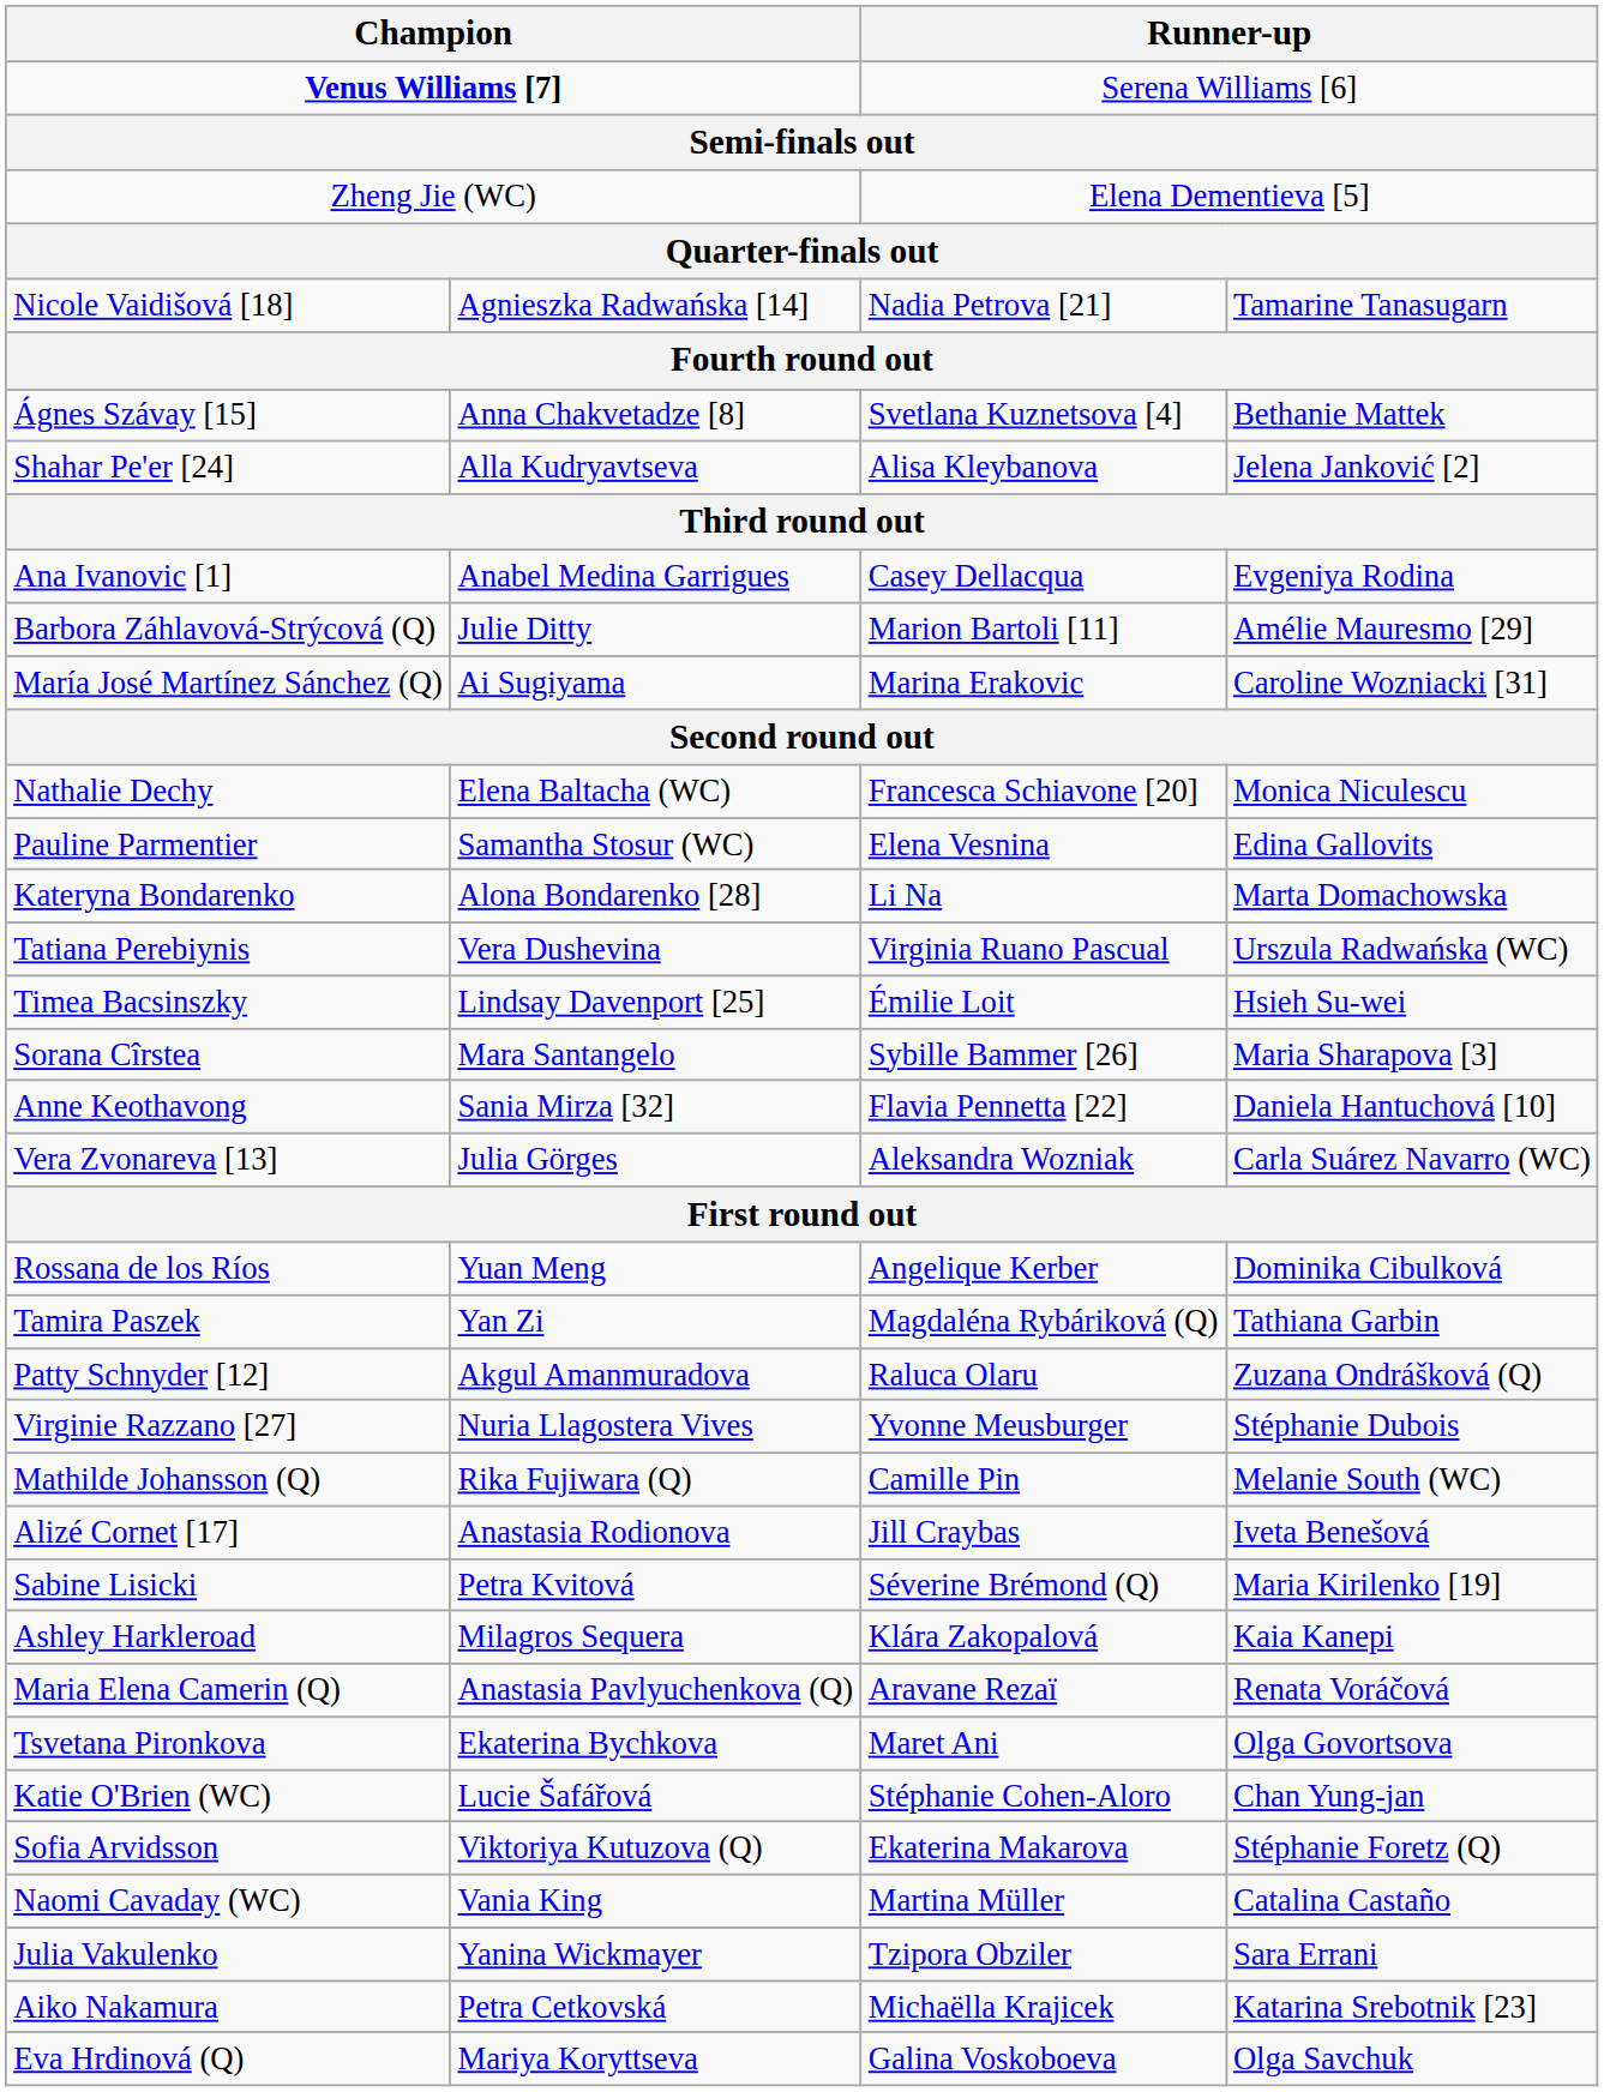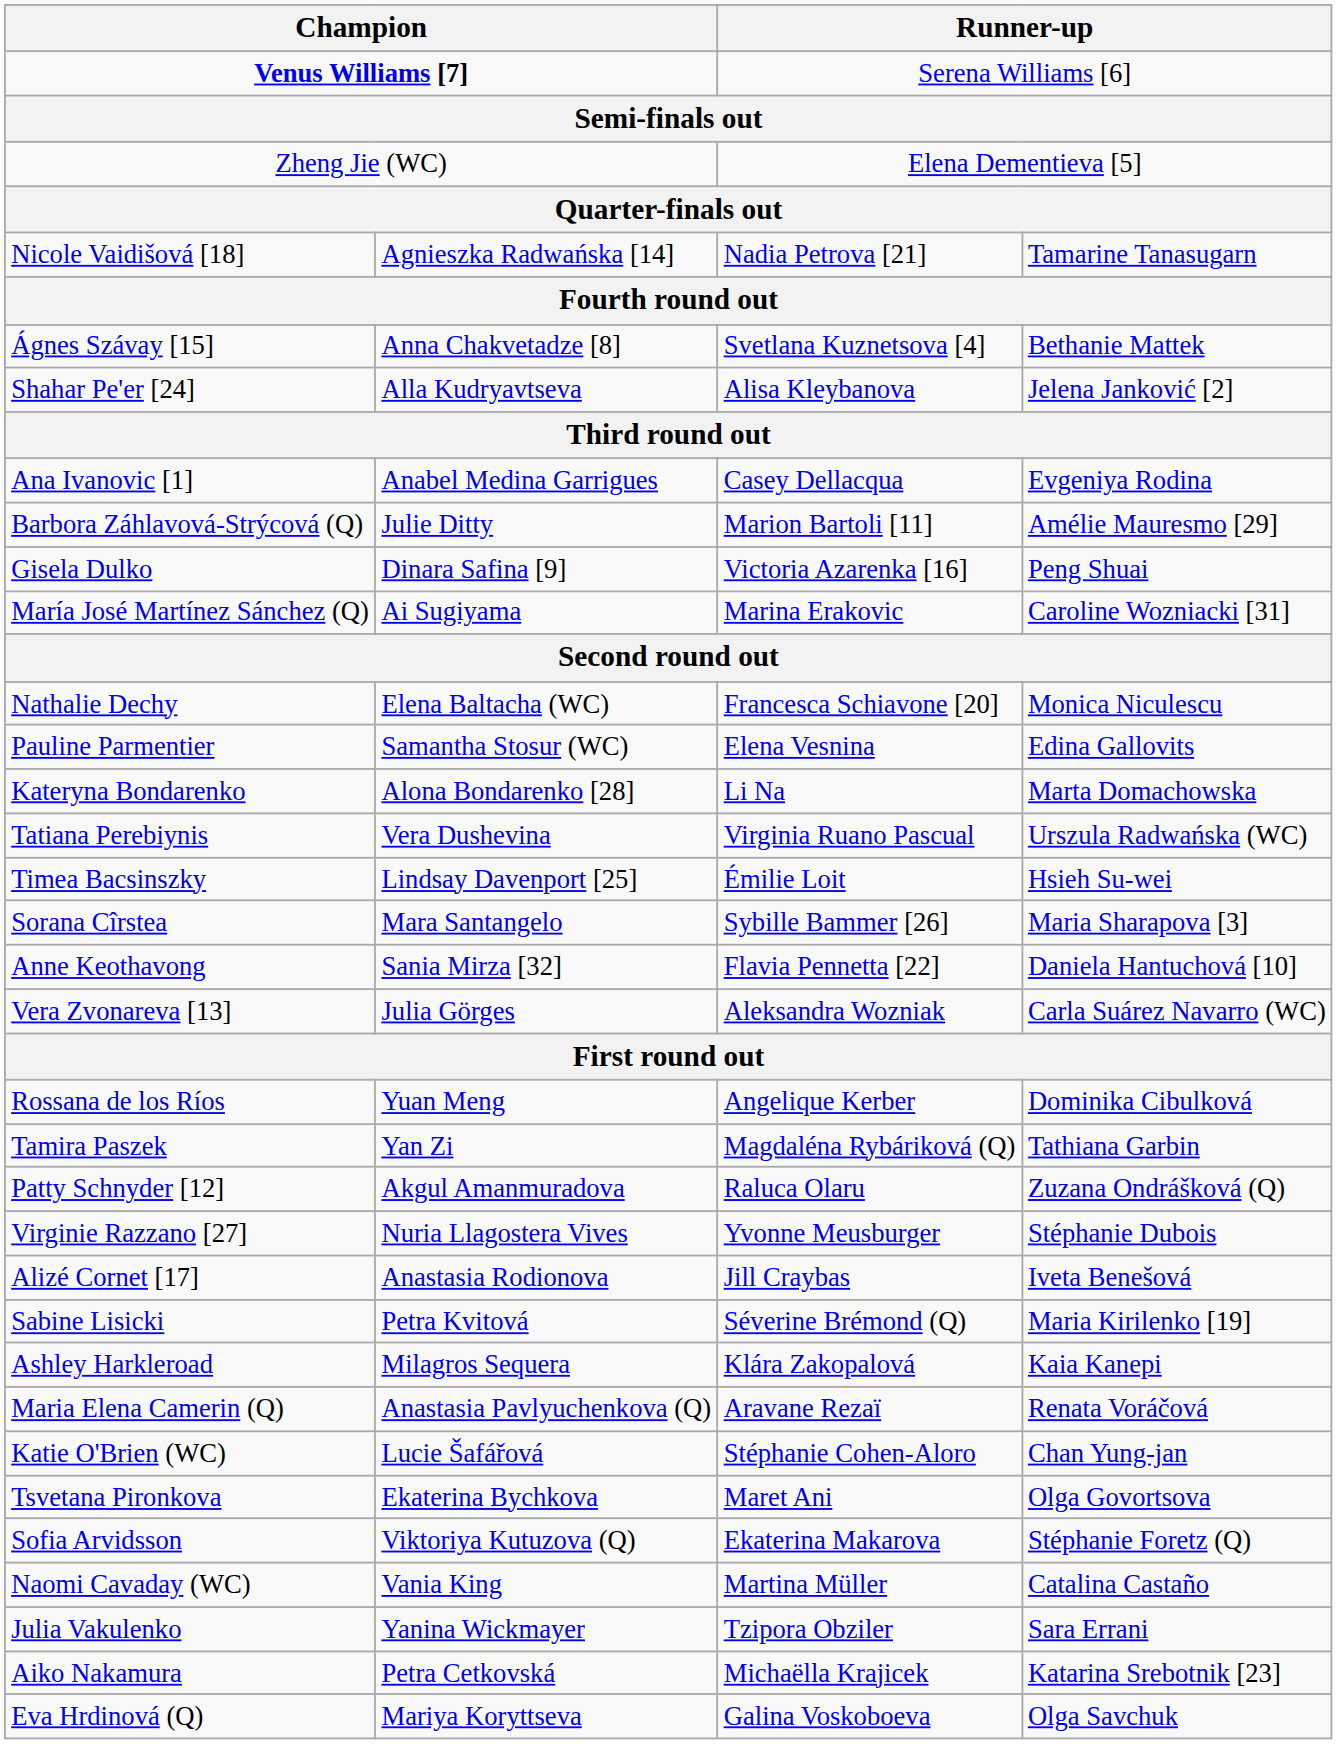 <table class="wikitable collapsible collapsed" style=font-size:90%>
 <tr style=font-size:110%>
 <th colspan=2><strong>Champion</strong></th>
 <th colspan=2>Runner-up</th>
 </tr>
 <tr align=center>
 <td colspan="2"> <strong><a href='#'>Venus Williams</a> [7]</strong></td>
 <td colspan="2"> <a href='#'>Serena Williams</a> [6]</td>
 </tr>
 <tr style=font-size:110%>
 <th colspan=4>Semi-finals out</th>
 </tr>
 <tr align=center>
 <td colspan="2"> <a href='#'>Zheng Jie</a> (WC)</td>
 <td colspan="2"> <a href='#'>Elena Dementieva</a> [5]</td>
 </tr>
 <tr style=font-size:110%>
 <th colspan=4>Quarter-finals out</th>
 </tr>
 <tr>
 <td> <a href='#'>Nicole Vaidišová</a> [18]</td>
 <td> <a href='#'>Agnieszka Radwańska</a> [14]</td>
 <td> <a href='#'>Nadia Petrova</a> [21]</td>
 <td> <a href='#'>Tamarine Tanasugarn</a></td>
 </tr>
 <tr style=font-size:110%>
 <th colspan=4>Fourth round out</th>
 </tr>
 <tr>
 <td> <a href='#'>Ágnes Szávay</a> [15]</td>
 <td> <a href='#'>Anna Chakvetadze</a> [8]</td>
 <td> <a href='#'>Svetlana Kuznetsova</a> [4]</td>
 <td> <a href='#'>Bethanie Mattek</a></td>
 </tr>
 <tr>
 <td> <a href='#'>Shahar Pe'er</a> [24]</td>
 <td> <a href='#'>Alla Kudryavtseva</a></td>
 <td> <a href='#'>Alisa Kleybanova</a></td>
 <td> <a href='#'>Jelena Janković</a> [2]</td>
 </tr>
 <tr style=font-size:110%>
 <th colspan=4>Third round out</th>
 </tr>
 <tr>
 <td> <a href='#'>Ana Ivanovic</a> [1]</td>
 <td> <a href='#'>Anabel Medina Garrigues</a></td>
 <td> <a href='#'>Casey Dellacqua</a></td>
 <td> <a href='#'>Evgeniya Rodina</a></td>
 </tr>
 <tr>
 <td> <a href='#'>Barbora Záhlavová-Strýcová</a> (Q)</td>
 <td> <a href='#'>Julie Ditty</a></td>
 <td> <a href='#'>Marion Bartoli</a> [11]</td>
 <td> <a href='#'>Amélie Mauresmo</a> [29]</td>
+</tr>
+<tr>
+<td> <a href='#'>Gisela Dulko</a></td>
+<td> <a href='#'>Dinara Safina</a> [9]</td>
+<td> <a href='#'>Victoria Azarenka</a> [16]</td>
+<td> <a href='#'>Peng Shuai</a></td>
 </tr>
 <tr>
 <td> <a href='#'>María José Martínez Sánchez</a> (Q)</td>
 <td> <a href='#'>Ai Sugiyama</a></td>
 <td> <a href='#'>Marina Erakovic</a></td>
 <td> <a href='#'>Caroline Wozniacki</a> [31]</td>
 </tr>
 <tr style=font-size:110%>
 <th colspan=4>Second round out</th>
 </tr>
 <tr>
 <td> <a href='#'>Nathalie Dechy</a></td>
 <td> <a href='#'>Elena Baltacha</a> (WC)</td>
 <td> <a href='#'>Francesca Schiavone</a> [20]</td>
 <td> <a href='#'>Monica Niculescu</a></td>
 </tr>
 <tr>
 <td> <a href='#'>Pauline Parmentier</a></td>
 <td> <a href='#'>Samantha Stosur</a> (WC)</td>
 <td> <a href='#'>Elena Vesnina</a></td>
 <td> <a href='#'>Edina Gallovits</a></td>
 </tr>
 <tr>
 <td> <a href='#'>Kateryna Bondarenko</a></td>
 <td> <a href='#'>Alona Bondarenko</a> [28]</td>
 <td> <a href='#'>Li Na</a></td>
 <td> <a href='#'>Marta Domachowska</a></td>
 </tr>
 <tr>
 <td> <a href='#'>Tatiana Perebiynis</a></td>
 <td> <a href='#'>Vera Dushevina</a></td>
 <td> <a href='#'>Virginia Ruano Pascual</a></td>
 <td> <a href='#'>Urszula Radwańska</a> (WC)</td>
 </tr>
 <tr>
 <td> <a href='#'>Timea Bacsinszky</a></td>
 <td> <a href='#'>Lindsay Davenport</a> [25]</td>
 <td> <a href='#'>Émilie Loit</a></td>
 <td> <a href='#'>Hsieh Su-wei</a></td>
 </tr>
 <tr>
 <td> <a href='#'>Sorana Cîrstea</a></td>
 <td> <a href='#'>Mara Santangelo</a></td>
 <td> <a href='#'>Sybille Bammer</a> [26]</td>
 <td> <a href='#'>Maria Sharapova</a> [3]</td>
 </tr>
 <tr>
 <td> <a href='#'>Anne Keothavong</a></td>
 <td> <a href='#'>Sania Mirza</a> [32]</td>
 <td> <a href='#'>Flavia Pennetta</a> [22]</td>
 <td> <a href='#'>Daniela Hantuchová</a> [10]</td>
 </tr>
 <tr>
 <td> <a href='#'>Vera Zvonareva</a> [13]</td>
 <td> <a href='#'>Julia Görges</a></td>
 <td> <a href='#'>Aleksandra Wozniak</a></td>
 <td> <a href='#'>Carla Suárez Navarro</a> (WC)</td>
 </tr>
 <tr style=font-size:110%>
 <th colspan=4>First round out</th>
 </tr>
 <tr>
 <td> <a href='#'>Rossana de los Ríos</a></td>
 <td> <a href='#'>Yuan Meng</a></td>
 <td> <a href='#'>Angelique Kerber</a></td>
 <td> <a href='#'>Dominika Cibulková</a></td>
 </tr>
 <tr>
 <td> <a href='#'>Tamira Paszek</a></td>
 <td> <a href='#'>Yan Zi</a></td>
 <td> <a href='#'>Magdaléna Rybáriková</a> (Q)</td>
 <td> <a href='#'>Tathiana Garbin</a></td>
 </tr>
 <tr>
 <td> <a href='#'>Patty Schnyder</a> [12]</td>
 <td> <a href='#'>Akgul Amanmuradova</a></td>
 <td> <a href='#'>Raluca Olaru</a></td>
 <td> <a href='#'>Zuzana Ondrášková</a> (Q)</td>
 </tr>
 <tr>
 <td> <a href='#'>Virginie Razzano</a> [27]</td>
 <td> <a href='#'>Nuria Llagostera Vives</a></td>
 <td> <a href='#'>Yvonne Meusburger</a></td>
 <td> <a href='#'>Stéphanie Dubois</a></td>
 </tr>
 <tr>
-<td> <a href='#'>Mathilde Johansson</a> (Q)</td>
-<td> <a href='#'>Rika Fujiwara</a> (Q)</td>
-<td> <a href='#'>Camille Pin</a></td>
-<td> <a href='#'>Melanie South</a> (WC)</td>
-</tr>
-<tr>
 <td> <a href='#'>Alizé Cornet</a> [17]</td>
 <td> <a href='#'>Anastasia Rodionova</a></td>
 <td> <a href='#'>Jill Craybas</a></td>
 <td> <a href='#'>Iveta Benešová</a></td>
 </tr>
 <tr>
 <td> <a href='#'>Sabine Lisicki</a></td>
 <td> <a href='#'>Petra Kvitová</a></td>
 <td> <a href='#'>Séverine Brémond</a> (Q)</td>
 <td> <a href='#'>Maria Kirilenko</a> [19]</td>
 </tr>
 <tr>
 <td> <a href='#'>Ashley Harkleroad</a></td>
 <td> <a href='#'>Milagros Sequera</a></td>
 <td> <a href='#'>Klára Zakopalová</a></td>
 <td> <a href='#'>Kaia Kanepi</a></td>
 </tr>
 <tr>
 <td> <a href='#'>Maria Elena Camerin</a> (Q)</td>
 <td> <a href='#'>Anastasia Pavlyuchenkova</a> (Q)</td>
 <td> <a href='#'>Aravane Rezaï</a></td>
 <td> <a href='#'>Renata Voráčová</a></td>
 </tr>
 <tr>
+<td> <a href='#'>Katie O'Brien</a> (WC)</td>
+<td> <a href='#'>Lucie Šafářová</a></td>
+<td> <a href='#'>Stéphanie Cohen-Aloro</a></td>
+<td> <a href='#'>Chan Yung-jan</a></td>
+</tr>
+<tr>
 <td> <a href='#'>Tsvetana Pironkova</a></td>
 <td> <a href='#'>Ekaterina Bychkova</a></td>
 <td> <a href='#'>Maret Ani</a></td>
 <td> <a href='#'>Olga Govortsova</a></td>
-</tr>
-<tr>
-<td> <a href='#'>Katie O'Brien</a> (WC)</td>
-<td> <a href='#'>Lucie Šafářová</a></td>
-<td> <a href='#'>Stéphanie Cohen-Aloro</a></td>
-<td> <a href='#'>Chan Yung-jan</a></td>
 </tr>
 <tr>
 <td> <a href='#'>Sofia Arvidsson</a></td>
 <td> <a href='#'>Viktoriya Kutuzova</a> (Q)</td>
 <td> <a href='#'>Ekaterina Makarova</a></td>
 <td> <a href='#'>Stéphanie Foretz</a> (Q)</td>
 </tr>
 <tr>
 <td> <a href='#'>Naomi Cavaday</a> (WC)</td>
 <td> <a href='#'>Vania King</a></td>
 <td> <a href='#'>Martina Müller</a></td>
 <td> <a href='#'>Catalina Castaño</a></td>
 </tr>
 <tr>
 <td> <a href='#'>Julia Vakulenko</a></td>
 <td> <a href='#'>Yanina Wickmayer</a></td>
 <td> <a href='#'>Tzipora Obziler</a></td>
 <td> <a href='#'>Sara Errani</a></td>
 </tr>
 <tr>
 <td> <a href='#'>Aiko Nakamura</a></td>
 <td> <a href='#'>Petra Cetkovská</a></td>
 <td> <a href='#'>Michaëlla Krajicek</a></td>
 <td> <a href='#'>Katarina Srebotnik</a> [23]</td>
 </tr>
 <tr>
 <td> <a href='#'>Eva Hrdinová</a> (Q)</td>
 <td> <a href='#'>Mariya Koryttseva</a></td>
 <td> <a href='#'>Galina Voskoboeva</a></td>
 <td> <a href='#'>Olga Savchuk</a></td>
 </tr>
 </table>
